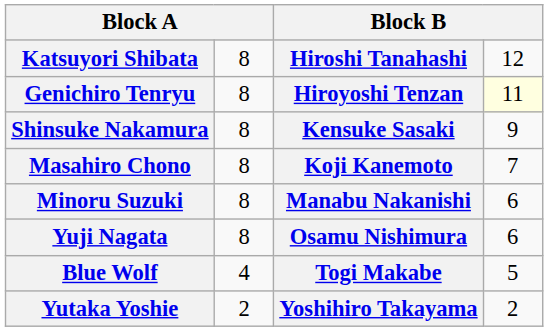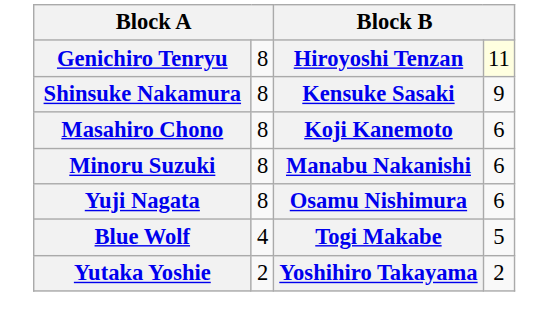 <table class="wikitable" style="margin: 1em auto 1em auto;text-align:center">
 <tr>
 <th colspan="2" style="width:50%">Block A</th>
 <th colspan="2" style="width:50%">Block B</th>
-</tr>
-<tr>
-<th><a href='#'>Katsuyori Shibata</a></th>
-<td style="width:35px">8</td>
-<th><a href='#'>Hiroshi Tanahashi</a></th>
-<td style="width:35px">12</td>
 </tr>
 <tr>
 <th><a href='#'>Genichiro Tenryu</a></th>
 <td>8</td>
 <th><a href='#'>Hiroyoshi Tenzan</a></th>
 <td style="background: lightyellow;">11</td>
 </tr>
 <tr>
 <th><a href='#'>Shinsuke Nakamura</a></th>
 <td>8</td>
 <th><a href='#'>Kensuke Sasaki</a></th>
 <td>9</td>
 </tr>
 <tr>
 <th><a href='#'>Masahiro Chono</a></th>
 <td>8</td>
 <th><a href='#'>Koji Kanemoto</a></th>
-<td>7</td>
+<td>6</td>
 </tr>
 <tr>
 <th><a href='#'>Minoru Suzuki</a></th>
 <td>8</td>
 <th><a href='#'>Manabu Nakanishi</a></th>
 <td>6</td>
 </tr>
 <tr>
 <th><a href='#'>Yuji Nagata</a></th>
 <td>8</td>
 <th><a href='#'>Osamu Nishimura</a></th>
 <td>6</td>
 </tr>
 <tr>
 <th><a href='#'>Blue Wolf</a></th>
 <td>4</td>
 <th><a href='#'>Togi Makabe</a></th>
 <td>5</td>
 </tr>
 <tr>
 <th><a href='#'>Yutaka Yoshie</a></th>
 <td>2</td>
 <th><a href='#'>Yoshihiro Takayama</a></th>
 <td>2</td>
 </tr>
 </table>
